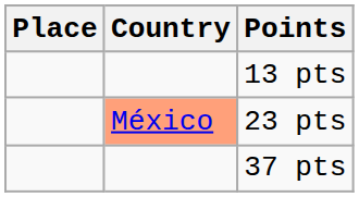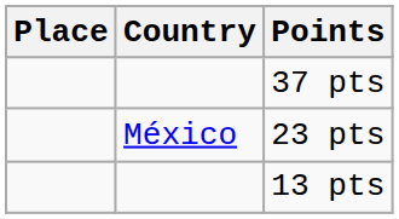 <table class=wikitable>
 <tr>
 <th>Place</th>
 <th>Country</th>
 <th>Points</th>
 </tr>
 <tr>
 <td align=center></td>
 <td></td>
-<td>13 pts</td>
+<td>37 pts</td>
 </tr>
 <tr>
 <td align=center></td>
-<td style="background: lightsalmon;"> <a href='#'>México</a></td>
+<td> <a href='#'>México</a></td>
 <td>23 pts</td>
 </tr>
 <tr>
 <td align=center></td>
 <td></td>
-<td>37 pts</td>
+<td>13 pts</td>
 </tr>
 </table>
